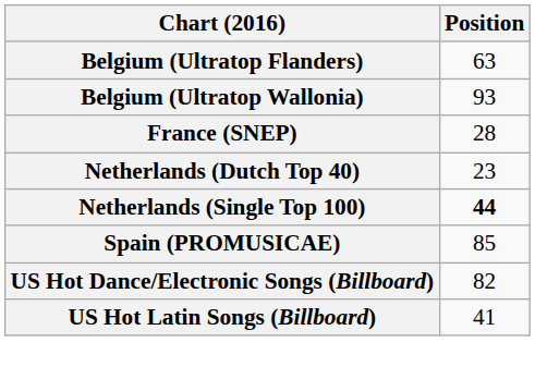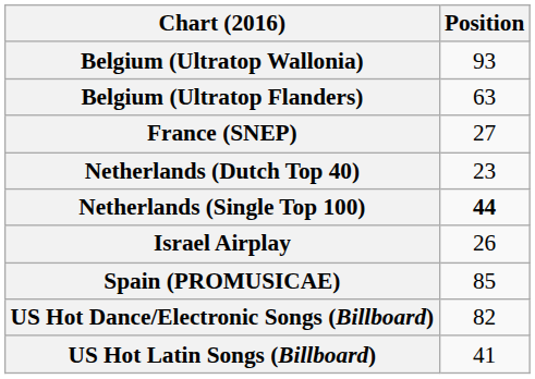 <table class="wikitable sortable plainrowheaders" style="text-align:center">
 <tr>
 <th scope="col">Chart (2016)</th>
 <th scope="col">Position</th>
 </tr>
 <tr>
+<th scope="row">Belgium (Ultratop Wallonia)</th>
+<td>93</td>
+</tr>
+<tr>
 <th scope="row">Belgium (Ultratop Flanders)</th>
 <td>63</td>
 </tr>
 <tr>
-<th scope="row">Belgium (Ultratop Wallonia)</th>
-<td>93</td>
-</tr>
-<tr>
 <th scope="row">France (SNEP)</th>
-<td>28</td>
+<td>27</td>
 </tr>
 <tr>
 <th scope="row">Netherlands (Dutch Top 40)</th>
 <td>23</td>
 </tr>
 <tr>
 <th scope="row">Netherlands (Single Top 100)</th>
 <td><strong>44</strong></td>
+</tr>
+<tr>
+<th scope="row">Israel Airplay</th>
+<td>26</td>
 </tr>
 <tr>
 <th scope="row">Spain (PROMUSICAE)</th>
 <td>85</td>
 </tr>
 <tr>
 <th scope="row">US Hot Dance/Electronic Songs (<em>Billboard</em>)</th>
 <td>82</td>
 </tr>
 <tr>
 <th scope="row">US Hot Latin Songs (<em>Billboard</em>)</th>
 <td>41</td>
 </tr>
 </table>
